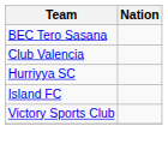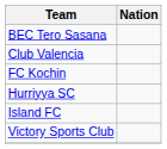 <table class="wikitable sortable" style="text-align: left;">
 <tr>
 <th>Team</th>
 <th>Nation</th>
 </tr>
 <tr>
 <td><a href='#'>BEC Tero Sasana</a></td>
 <td></td>
 </tr>
 <tr>
 <td><a href='#'>Club Valencia</a></td>
+<td></td>
+</tr>
+<tr>
+<td><a href='#'>FC Kochin</a></td>
 <td></td>
 </tr>
 <tr>
 <td><a href='#'>Hurriyya SC</a></td>
 <td></td>
 </tr>
 <tr>
 <td><a href='#'>Island FC</a></td>
 <td></td>
 </tr>
 <tr>
 <td><a href='#'>Victory Sports Club</a></td>
 <td></td>
 </tr>
 <tr>
 </tr>
 </table>
